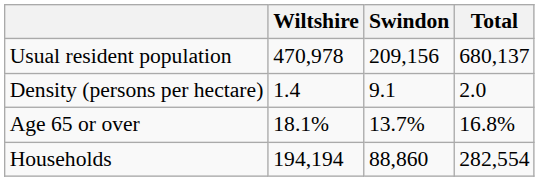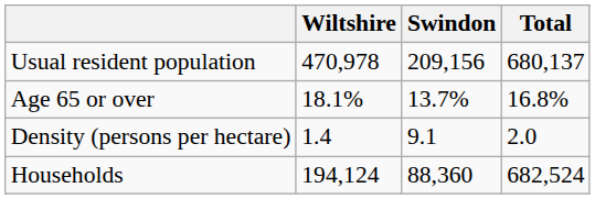 <table class="wikitable">
 <tr>
 <th></th>
 <th>Wiltshire</th>
 <th>Swindon</th>
 <th>Total</th>
 </tr>
 <tr>
 <td>Usual resident population</td>
 <td>470,978</td>
 <td>209,156</td>
 <td>680,137</td>
 </tr>
 <tr>
+<td>Age 65 or over</td>
+<td>18.1%</td>
+<td>13.7%</td>
+<td>16.8% </td>
+</tr>
+<tr>
 <td>Density (persons per hectare)</td>
 <td>1.4</td>
 <td>9.1</td>
 <td>2.0 </td>
 </tr>
 <tr>
-<td>Age 65 or over</td>
-<td>18.1%</td>
-<td>13.7%</td>
-<td>16.8% </td>
-</tr>
-<tr>
 <td>Households</td>
-<td>194,194</td>
-<td>88,860</td>
-<td>282,554</td>
+<td>194,124</td>
+<td>88,360</td>
+<td>682,524</td>
 </tr>
 </table>
